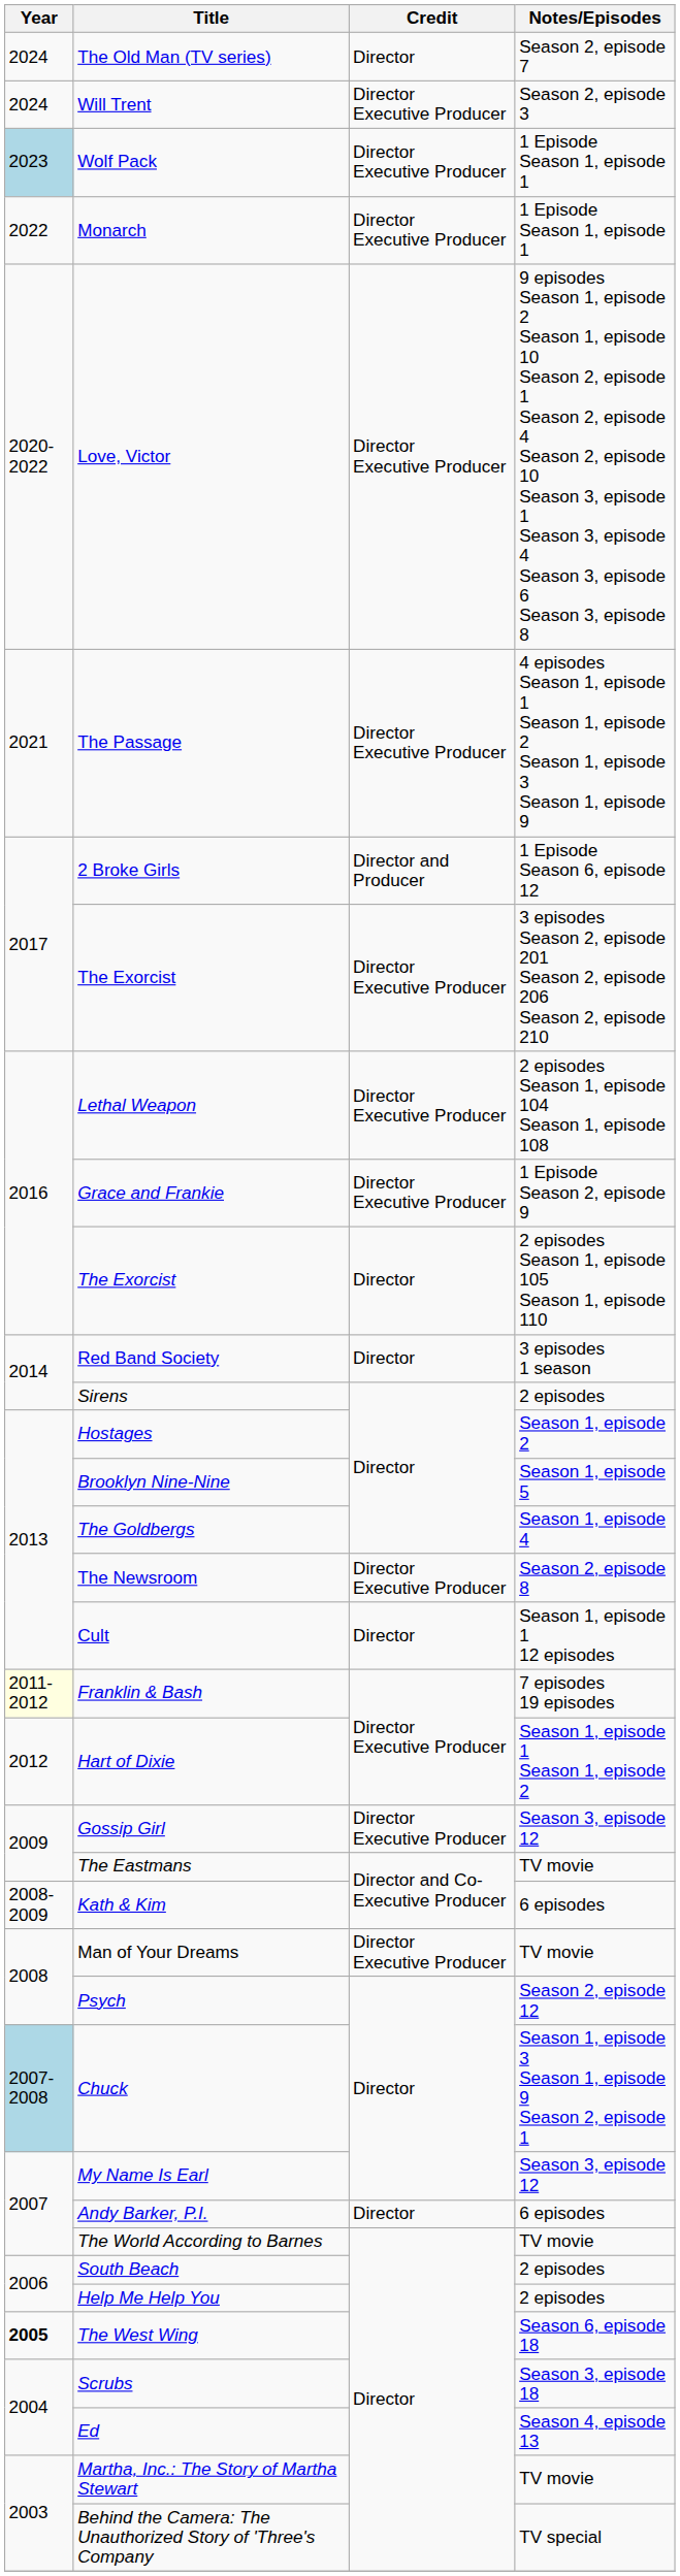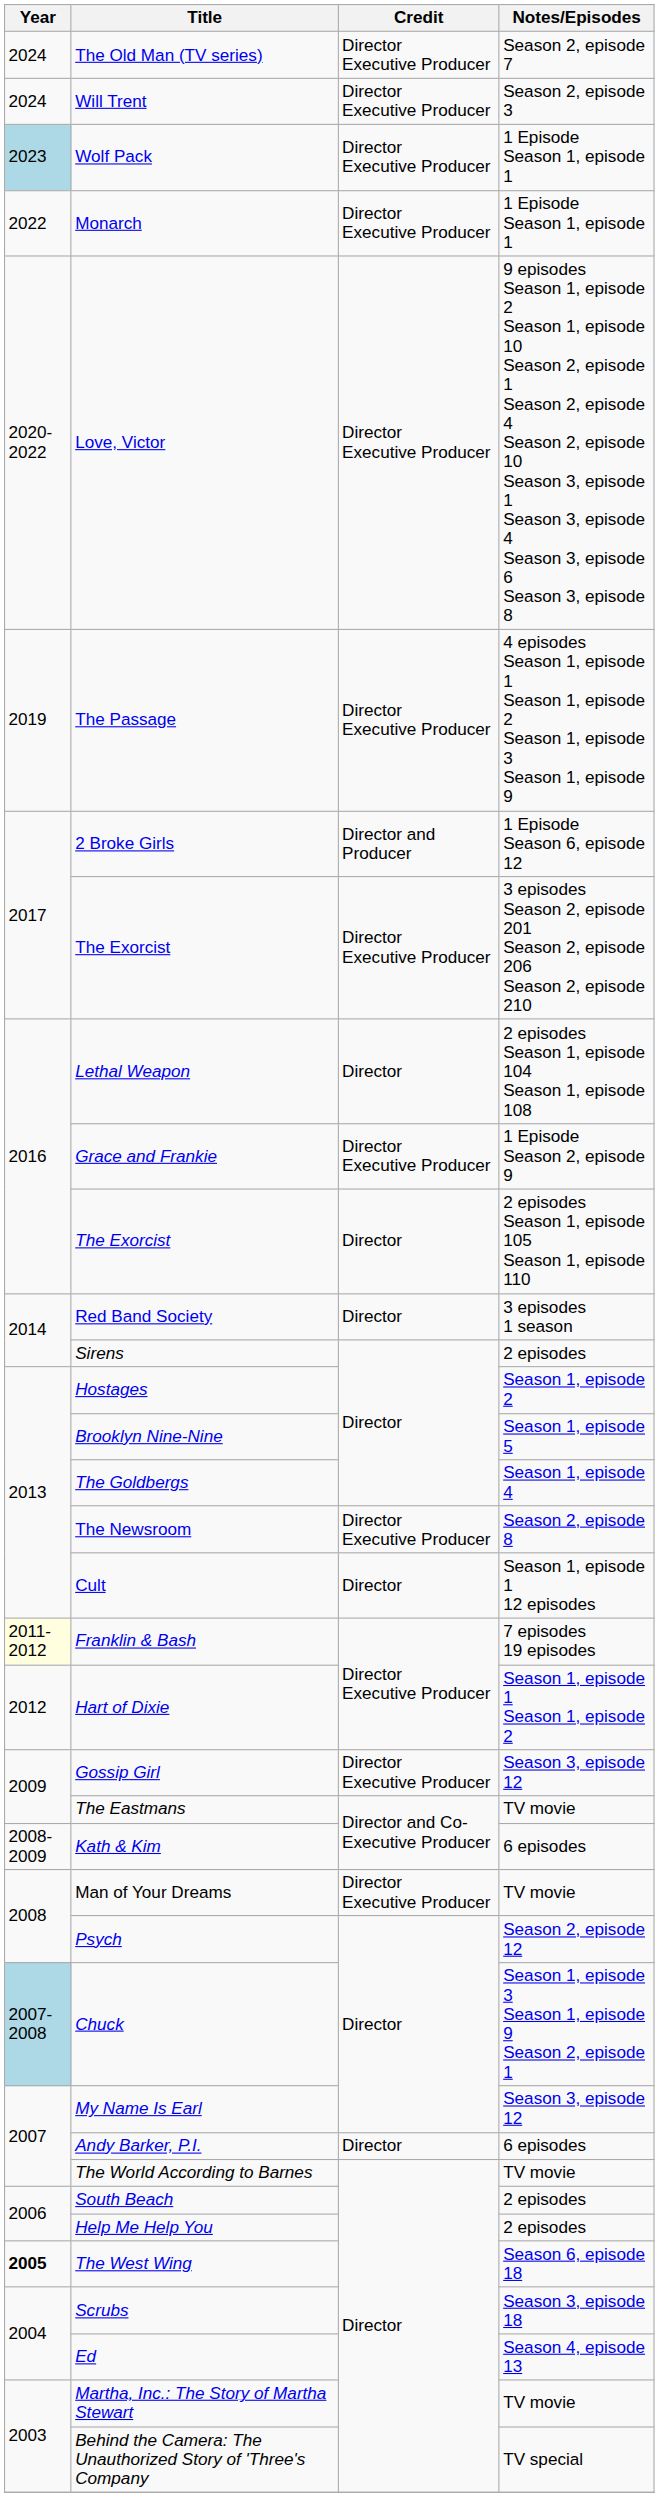 <table class="wikitable sortable">
 <tr>
 <th>Year</th>
 <th>Title</th>
 <th>Credit</th>
 <th>Notes/Episodes</th>
 </tr>
 <tr>
 <td>2024</td>
 <td><a href='#'>The Old Man (TV series)</a></td>
-<td>Director</td>
+<td>Director<br>Executive Producer</td>
 <td>Season 2, episode 7</td>
 </tr>
 <tr>
 <td>2024</td>
 <td><a href='#'>Will Trent</a></td>
 <td>Director<br>Executive Producer</td>
 <td>Season 2, episode 3</td>
 </tr>
 <tr>
 <td style="background: lightblue;">2023</td>
 <td><a href='#'>Wolf Pack</a></td>
 <td>Director<br>Executive Producer</td>
 <td>1 Episode<br>Season 1, episode 1</td>
 </tr>
 <tr>
 <td>2022</td>
 <td><a href='#'>Monarch</a></td>
 <td>Director<br>Executive Producer</td>
 <td>1 Episode<br>Season 1, episode 1</td>
 </tr>
 <tr>
 <td>2020-2022</td>
 <td><a href='#'>Love, Victor</a></td>
 <td>Director<br>Executive Producer</td>
 <td>9 episodes<br>Season 1, episode 2<br>Season 1, episode 10<br>Season 2, episode 1<br>Season 2, episode 4<br>Season 2, episode 10<br>Season 3, episode 1<br>Season 3, episode 4<br>Season 3, episode 6<br>Season 3, episode 8</td>
 </tr>
 <tr>
-<td>2021</td>
+<td>2019</td>
 <td><a href='#'>The Passage</a></td>
 <td>Director<br>Executive Producer</td>
 <td>4 episodes<br>Season 1, episode 1<br>Season 1, episode 2<br>Season 1, episode 3<br>Season 1, episode 9</td>
 </tr>
 <tr>
 <td rowspan="2">2017</td>
 <td><a href='#'>2 Broke Girls</a></td>
 <td>Director and Producer</td>
 <td>1 Episode<br>Season 6, episode 12</td>
 </tr>
 <tr>
 <td><a href='#'>The Exorcist</a></td>
 <td>Director<br>Executive Producer</td>
 <td>3 episodes<br>Season 2, episode 201<br>Season 2, episode 206<br>Season 2, episode 210</td>
 </tr>
 <tr>
 <td rowspan="3">2016</td>
 <td><a href='#'><em>Lethal Weapon</em></a></td>
-<td>Director<br>Executive Producer</td>
+<td>Director</td>
 <td>2 episodes<br>Season 1, episode 104<br>Season 1, episode 108</td>
 </tr>
 <tr>
 <td><em><a href='#'>Grace and Frankie</a></em></td>
 <td>Director<br>Executive Producer</td>
 <td>1 Episode<br>Season 2, episode 9</td>
 </tr>
 <tr>
 <td><em><a href='#'>The Exorcist</a></em></td>
 <td>Director</td>
 <td>2 episodes<br>Season 1, episode 105<br>Season 1, episode 110</td>
 </tr>
 <tr>
 <td rowspan="2">2014</td>
 <td><a href='#'>Red Band Society</a></td>
 <td>Director</td>
 <td>3 episodes<br>1 season</td>
 </tr>
 <tr>
 <td><em>Sirens</em></td>
 <td rowspan="4">Director</td>
 <td>2 episodes</td>
 </tr>
 <tr>
 <td rowspan="5">2013</td>
 <td><em><a href='#'>Hostages</a></em></td>
 <td><a href='#'>Season 1, episode 2</a></td>
 </tr>
 <tr>
 <td><em><a href='#'>Brooklyn Nine-Nine</a></em></td>
 <td><a href='#'>Season 1, episode 5</a></td>
 </tr>
 <tr>
 <td><em><a href='#'>The Goldbergs</a></em></td>
 <td><a href='#'>Season 1, episode 4</a></td>
 </tr>
 <tr>
 <td><a href='#'>The Newsroom</a></td>
 <td>Director<br>Executive Producer</td>
 <td><a href='#'>Season 2, episode 8</a></td>
 </tr>
 <tr>
 <td><a href='#'>Cult</a></td>
 <td>Director</td>
 <td>Season 1, episode 1<br>12 episodes</td>
 </tr>
 <tr>
 <td style="background: lightyellow;">2011-2012</td>
 <td><em><a href='#'>Franklin & Bash</a></em></td>
 <td rowspan="2">Director<br>Executive Producer</td>
 <td>7 episodes<br>19 episodes</td>
 </tr>
 <tr>
 <td>2012</td>
 <td><em><a href='#'>Hart of Dixie</a></em></td>
 <td><a href='#'>Season 1, episode 1</a><br><a href='#'>Season 1, episode 2</a></td>
 </tr>
 <tr>
 <td rowspan="2">2009</td>
 <td><em><a href='#'>Gossip Girl</a></em></td>
 <td>Director<br>Executive Producer</td>
 <td><a href='#'>Season 3, episode 12</a></td>
 </tr>
 <tr>
 <td><em>The Eastmans</em></td>
 <td rowspan="2">Director and Co-Executive Producer</td>
 <td>TV movie</td>
 </tr>
 <tr>
 <td>2008-2009</td>
 <td><em><a href='#'>Kath & Kim</a></em></td>
 <td>6 episodes</td>
 </tr>
 <tr>
 <td rowspan="2">2008</td>
 <td>Man of Your Dreams</td>
 <td>Director<br>Executive Producer</td>
 <td>TV movie</td>
 </tr>
 <tr>
 <td><em><a href='#'>Psych</a></em></td>
 <td rowspan="3">Director</td>
 <td><a href='#'>Season 2, episode 12</a></td>
 </tr>
 <tr>
 <td style="background: lightblue;">2007-2008</td>
 <td><em><a href='#'>Chuck</a></em></td>
 <td><a href='#'>Season 1, episode 3</a><br><a href='#'>Season 1, episode 9</a><br><a href='#'>Season 2, episode 1</a></td>
 </tr>
 <tr>
 <td rowspan="3">2007</td>
 <td><em><a href='#'>My Name Is Earl</a></em></td>
 <td><a href='#'>Season 3, episode 12</a></td>
 </tr>
 <tr>
 <td><em><a href='#'>Andy Barker, P.I.</a></em></td>
 <td>Director</td>
 <td>6 episodes</td>
 </tr>
 <tr>
 <td><em>The World According to Barnes</em></td>
 <td rowspan="8">Director</td>
 <td>TV movie</td>
 </tr>
 <tr>
 <td rowspan="2">2006</td>
 <td><em><a href='#'>South Beach</a></em></td>
 <td>2 episodes</td>
 </tr>
 <tr>
 <td><em><a href='#'>Help Me Help You</a></em></td>
 <td>2 episodes</td>
 </tr>
 <tr>
 <td><strong>2005</strong></td>
 <td><em><a href='#'>The West Wing</a></em></td>
 <td><a href='#'>Season 6, episode 18</a></td>
 </tr>
 <tr>
 <td rowspan="2">2004</td>
 <td><em><a href='#'>Scrubs</a></em></td>
 <td><a href='#'>Season 3, episode 18</a></td>
 </tr>
 <tr>
 <td><em><a href='#'>Ed</a></em></td>
 <td><a href='#'>Season 4, episode 13</a></td>
 </tr>
 <tr>
 <td rowspan="2">2003</td>
 <td><em><a href='#'>Martha, Inc.: The Story of Martha Stewart</a></em></td>
 <td>TV movie</td>
 </tr>
 <tr>
 <td><em>Behind the Camera: The Unauthorized Story of 'Three's Company<strong></td>
 <td>TV special</td>
 </tr>
 <tr>
 </tr>
 </table>
